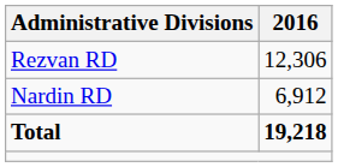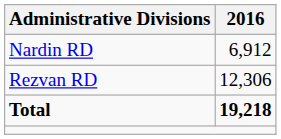 <table class="wikitable">
 <tr>
 <th>Administrative Divisions</th>
 <th>2016</th>
 </tr>
 <tr>
+<td><a href='#'>Nardin RD</a></td>
+<td style="text-align: right;">6,912</td>
+</tr>
+<tr>
 <td><a href='#'>Rezvan RD</a></td>
 <td style="text-align: right;">12,306</td>
-</tr>
-<tr>
-<td><a href='#'>Nardin RD</a></td>
-<td style="text-align: right;">6,912</td>
 </tr>
 <tr>
 <td><strong>Total</strong></td>
 <td style="text-align: right;"><strong>19,218</strong></td>
 </tr>
 <tr>
 <td colspan=2></td>
 </tr>
 </table>
